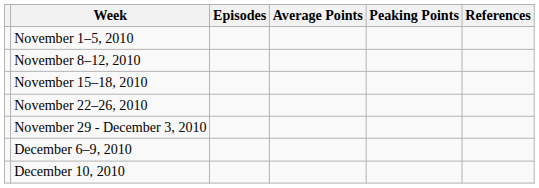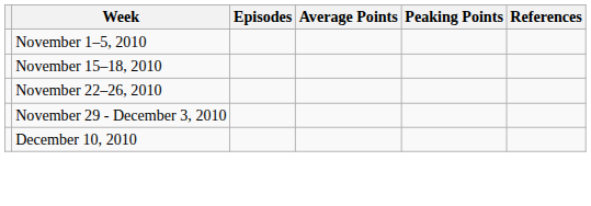 <table class="wikitable">
 <tr>
 <th></th>
 <th>Week</th>
 <th>Episodes</th>
 <th>Average Points</th>
 <th>Peaking Points</th>
 <th>References</th>
 </tr>
 <tr>
 <td></td>
 <td>November 1–5, 2010</td>
-<td></td>
-<td></td>
-<td></td>
-<td></td>
-</tr>
-<tr>
-<td></td>
-<td>November 8–12, 2010</td>
 <td></td>
 <td></td>
 <td></td>
 <td></td>
 </tr>
 <tr>
 <td></td>
 <td>November 15–18, 2010</td>
 <td></td>
 <td></td>
 <td></td>
 <td></td>
 </tr>
 <tr>
 <td></td>
 <td>November 22–26, 2010</td>
 <td></td>
 <td></td>
 <td></td>
 <td></td>
 </tr>
 <tr>
 <td></td>
 <td>November 29 - December 3, 2010</td>
 <td></td>
 <td></td>
 <td></td>
 <td></td>
 </tr>
 <tr>
 <td></td>
-<td>December 6–9, 2010</td>
-<td></td>
-<td></td>
-<td></td>
-<td></td>
-</tr>
-<tr>
-<td></td>
 <td>December 10, 2010</td>
 <td></td>
 <td></td>
 <td></td>
 <td></td>
 </tr>
 </table>
